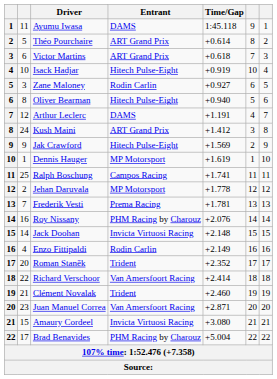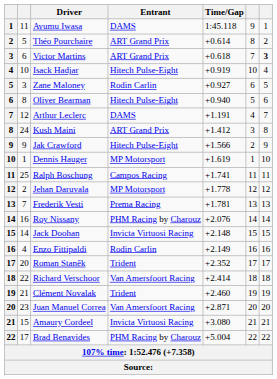 <table class="wikitable" style="font-size:85%">
 <tr>
 <th scope="col"></th>
 <th scope="col"></th>
 <th scope="col">Driver</th>
 <th scope="col">Entrant</th>
 <th scope="col">Time/Gap</th>
 <th scope="col"></th>
 <th scope="col"></th>
 </tr>
 <tr>
 <th>1</th>
 <td align="center">11</td>
 <td> <a href='#'>Ayumu Iwasa</a></td>
 <td><a href='#'>DAMS</a></td>
 <td>1:45.118</td>
 <td align=center>9</td>
 <td align=center>1</td>
 </tr>
 <tr>
 <th>2</th>
 <td align="center">5</td>
 <td> <a href='#'>Théo Pourchaire</a></td>
 <td><a href='#'>ART Grand Prix</a></td>
 <td>+0.614</td>
 <td align=center>8</td>
 <td align=center>2</td>
 </tr>
 <tr>
 <th>3</th>
 <td align="center">6</td>
 <td> <a href='#'>Victor Martins</a></td>
 <td><a href='#'>ART Grand Prix</a></td>
 <td>+0.618</td>
 <td align=center>7</td>
-<td align=center>3</td>
+<td align=center><strong>3</strong></td>
 </tr>
 <tr>
 <th>4</th>
 <td align="center">10</td>
 <td> <a href='#'>Isack Hadjar</a></td>
 <td><a href='#'>Hitech Pulse-Eight</a></td>
 <td>+0.919</td>
 <td align=center>10</td>
 <td align=center>4</td>
 </tr>
 <tr>
 <th>5</th>
 <td align="center">3</td>
 <td> <a href='#'>Zane Maloney</a></td>
 <td><a href='#'>Rodin Carlin</a></td>
 <td>+0.927</td>
 <td align=center>6</td>
 <td align=center>5</td>
 </tr>
 <tr>
 <th>6</th>
 <td align="center">8</td>
 <td> <a href='#'>Oliver Bearman</a></td>
 <td><a href='#'>Hitech Pulse-Eight</a></td>
 <td>+0.940</td>
 <td align=center>5</td>
 <td align=center>6</td>
 </tr>
 <tr>
 <th>7</th>
 <td align="center">12</td>
 <td> <a href='#'>Arthur Leclerc</a></td>
 <td><a href='#'>DAMS</a></td>
 <td>+1.191</td>
 <td align=center>4</td>
 <td align=center>7</td>
 </tr>
 <tr>
 <th>8</th>
 <td align="center">24</td>
 <td> <a href='#'>Kush Maini</a></td>
 <td><a href='#'>ART Grand Prix</a></td>
 <td>+1.412</td>
 <td align=center>3</td>
 <td align=center>8</td>
 </tr>
 <tr>
 <th>9</th>
 <td align="center">9</td>
 <td> <a href='#'>Jak Crawford</a></td>
 <td><a href='#'>Hitech Pulse-Eight</a></td>
-<td>+1.569</td>
+<td>+1.566</td>
 <td align=center>2</td>
 <td align=center>9</td>
 </tr>
 <tr>
 <th>10</th>
 <td align="center">1</td>
 <td> <a href='#'>Dennis Hauger</a></td>
 <td><a href='#'>MP Motorsport</a></td>
 <td>+1.619</td>
 <td align=center>1</td>
 <td align=center>10</td>
 </tr>
 <tr>
 <th>11</th>
 <td align="center">25</td>
 <td> <a href='#'>Ralph Boschung</a></td>
 <td><a href='#'>Campos Racing</a></td>
 <td>+1.741</td>
 <td align=center>11</td>
 <td align=center>11</td>
 </tr>
 <tr>
 <th>12</th>
 <td align="center">2</td>
 <td> <a href='#'>Jehan Daruvala</a></td>
 <td><a href='#'>MP Motorsport</a></td>
 <td>+1.778</td>
 <td align=center>12</td>
 <td align=center>12</td>
 </tr>
 <tr>
 <th>13</th>
 <td align="center">7</td>
 <td> <a href='#'>Frederik Vesti</a></td>
 <td><a href='#'>Prema Racing</a></td>
 <td>+1.781</td>
 <td align=center>13</td>
 <td align=center>13</td>
 </tr>
 <tr>
 <th>14</th>
 <td align="center">16</td>
 <td> <a href='#'>Roy Nissany</a></td>
 <td><a href='#'>PHM Racing</a> by <a href='#'>Charouz</a></td>
 <td>+2.076</td>
 <td align=center>14</td>
 <td align=center>14</td>
 </tr>
 <tr>
 <th>15</th>
 <td align="center">14</td>
 <td> <a href='#'>Jack Doohan</a></td>
 <td><a href='#'>Invicta Virtuosi Racing</a></td>
 <td>+2.148</td>
 <td align=center>15</td>
 <td align=center>15</td>
 </tr>
 <tr>
 <th>16</th>
 <td align="center">4</td>
 <td> <a href='#'>Enzo Fittipaldi</a></td>
 <td><a href='#'>Rodin Carlin</a></td>
 <td>+2.149</td>
 <td align=center>16</td>
 <td align=center>16</td>
 </tr>
 <tr>
 <th>17</th>
 <td align="center">20</td>
 <td> <a href='#'>Roman Staněk</a></td>
 <td><a href='#'>Trident</a></td>
 <td>+2.352</td>
 <td align=center>17</td>
 <td align=center>17</td>
 </tr>
 <tr>
 <th>18</th>
 <td align="center">22</td>
 <td> <a href='#'>Richard Verschoor</a></td>
 <td><a href='#'>Van Amersfoort Racing</a></td>
 <td>+2.414</td>
 <td align=center>18</td>
 <td align=center>18</td>
 </tr>
 <tr>
 <th>19</th>
 <td align="center">21</td>
 <td> <a href='#'>Clément Novalak</a></td>
 <td><a href='#'>Trident</a></td>
 <td>+2.460</td>
 <td align=center>19</td>
 <td align=center>19</td>
 </tr>
 <tr>
 <th>20</th>
 <td align="center">23</td>
 <td> <a href='#'>Juan Manuel Correa</a></td>
 <td><a href='#'>Van Amersfoort Racing</a></td>
 <td>+2.871</td>
 <td align=center>20</td>
 <td align=center>20</td>
 </tr>
 <tr>
 <th>21</th>
 <td align="center">15</td>
 <td> <a href='#'>Amaury Cordeel</a></td>
 <td><a href='#'>Invicta Virtuosi Racing</a></td>
 <td>+3.080</td>
 <td align=center>21</td>
 <td align=center>21</td>
 </tr>
 <tr>
 <th>22</th>
 <td align="center">17</td>
 <td> <a href='#'>Brad Benavides</a></td>
 <td><a href='#'>PHM Racing</a> by <a href='#'>Charouz</a></td>
 <td>+5.004</td>
 <td align=center>22</td>
 <td align=center>22</td>
 </tr>
 <tr>
 <th colspan="8"><a href='#'>107% time</a>: 1:52.476 (+7.358)</th>
 </tr>
 <tr>
 <th colspan="8">Source:</th>
 </tr>
 </table>
